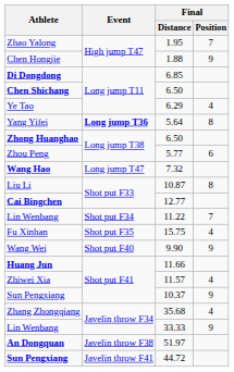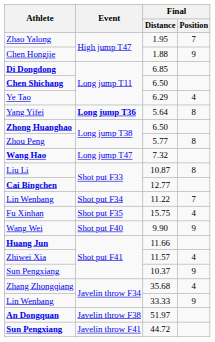 <table class=wikitable style="font-size:90%">
 <tr>
 <th rowspan="2">Athlete</th>
 <th rowspan="2">Event</th>
 <th colspan="2">Final</th>
 </tr>
 <tr style="font-size:95%">
 <th>Distance</th>
 <th>Position</th>
 </tr>
 <tr align=center>
 <td align=left><a href='#'>Zhao Yalong</a></td>
 <td align=left rowspan=2><a href='#'>High jump T47</a></td>
 <td>1.95</td>
 <td>7</td>
 </tr>
 <tr align=center>
 <td align=left><a href='#'>Chen Hongjie</a></td>
 <td>1.88</td>
 <td>9</td>
 </tr>
 <tr align=center>
 <td align=left><strong><a href='#'>Di Dongdong</a></strong></td>
 <td align=left rowspan=3><a href='#'>Long jump T11</a></td>
 <td>6.85 <strong></strong></td>
 <td></td>
 </tr>
 <tr align=center>
 <td align=left><strong><a href='#'>Chen Shichang</a></strong></td>
 <td>6.50</td>
 <td></td>
 </tr>
 <tr align=center>
 <td align=left><a href='#'>Ye Tao</a></td>
 <td>6.29</td>
 <td>4</td>
 </tr>
 <tr align=center>
 <td align=left><a href='#'>Yang Yifei</a></td>
 <td align=left><strong><a href='#'>Long jump T36</a></strong></td>
 <td>5.64</td>
 <td>8</td>
 </tr>
 <tr align=center>
 <td align=left><strong><a href='#'>Zhong Huanghao</a></strong></td>
 <td align=left rowspan=2><a href='#'>Long jump T38</a></td>
 <td>6.50</td>
 <td></td>
 </tr>
 <tr align=center>
 <td align=left><a href='#'>Zhou Peng</a></td>
 <td>5.77</td>
-<td>6</td>
+<td>8</td>
 </tr>
 <tr align=center>
 <td align=left><strong><a href='#'>Wang Hao</a></strong></td>
 <td align=left><a href='#'>Long jump T47</a></td>
 <td>7.32</td>
 <td></td>
 </tr>
 <tr align=center>
 <td align=left><a href='#'>Liu Li</a></td>
 <td align=left rowspan=2><a href='#'>Shot put F33</a></td>
 <td>10.87</td>
 <td>8</td>
 </tr>
 <tr align=center>
 <td align=left><strong><a href='#'>Cai Bingchen</a></strong></td>
 <td>12.77 <strong></strong></td>
 <td></td>
 </tr>
 <tr align=center>
 <td align=left><a href='#'>Lin Wenbang</a></td>
 <td align=left><a href='#'>Shot put F34</a></td>
 <td>11.22</td>
 <td>7</td>
 </tr>
 <tr align=center>
 <td align=left><a href='#'>Fu Xinhan</a></td>
 <td align=left><a href='#'>Shot put F35</a></td>
 <td>15.75</td>
 <td>4</td>
 </tr>
 <tr align=center>
 <td align=left><a href='#'>Wang Wei</a></td>
 <td align=left><a href='#'>Shot put F40</a></td>
 <td>9.90</td>
 <td>9</td>
 </tr>
 <tr align=center>
 <td align=left><strong><a href='#'>Huang Jun</a></strong></td>
 <td align=left rowspan=3><a href='#'>Shot put F41</a></td>
 <td>11.66</td>
 <td></td>
 </tr>
 <tr align=center>
 <td align=left><a href='#'>Zhiwei Xia</a></td>
 <td>11.57</td>
 <td>4</td>
 </tr>
 <tr align=center>
 <td align=left><a href='#'>Sun Pengxiang</a></td>
 <td>10.37</td>
 <td>9</td>
 </tr>
 <tr align=center>
 <td align=left><a href='#'>Zhang Zhongqiang</a></td>
 <td align=left rowspan=2><a href='#'>Javelin throw F34</a></td>
 <td>35.68</td>
 <td>4</td>
 </tr>
 <tr align=center>
 <td align=left><a href='#'>Lin Wenbang</a></td>
 <td>33.33</td>
 <td>9</td>
 </tr>
 <tr align=center>
 <td align=left><strong><a href='#'>An Dongquan</a></strong></td>
 <td align=left><a href='#'>Javelin throw F38</a></td>
 <td>51.97</td>
 <td></td>
 </tr>
 <tr align=center>
 <td align=left><strong><a href='#'>Sun Pengxiang</a></strong></td>
 <td align=left><a href='#'>Javelin throw F41</a></td>
 <td>44.72</td>
 <td></td>
 </tr>
 </table>
